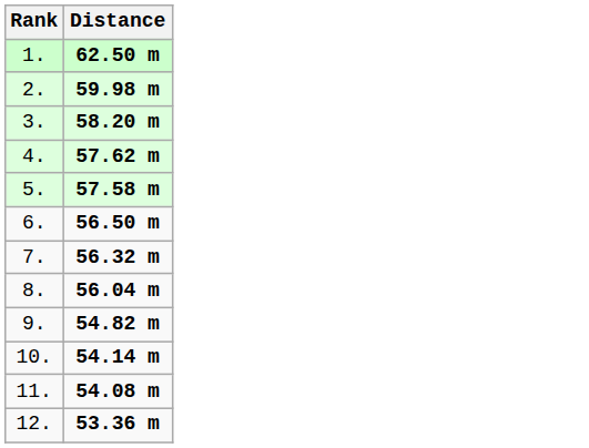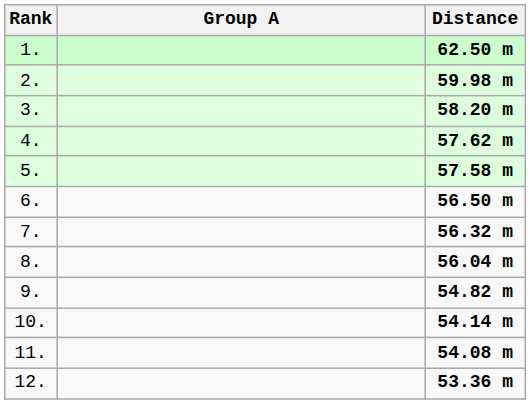 <table class="wikitable" style="border-collapse: collapse; font-size: 90%;">
 <tr>
 <th>Rank</th>
+<th style="width: 20em">Group A</th>
 <th style="width: 5em">Distance</th>
 </tr>
 <tr style="background:#ccffcc;">
 <td align="center">1.</td>
+<td></td>
 <td align="center"><strong>62.50 m</strong></td>
 </tr>
 <tr style="background:#ddffdd;">
 <td align="center">2.</td>
+<td></td>
 <td align="center"><strong>59.98 m</strong></td>
 </tr>
 <tr style="background:#ddffdd;">
 <td align="center">3.</td>
+<td></td>
 <td align="center"><strong>58.20 m</strong></td>
 </tr>
 <tr style="background:#ddffdd;">
 <td align="center">4.</td>
+<td></td>
 <td align="center"><strong>57.62 m</strong></td>
 </tr>
 <tr style="background:#ddffdd;">
 <td align="center">5.</td>
+<td></td>
 <td align="center"><strong>57.58 m</strong></td>
 </tr>
 <tr>
 <td align="center">6.</td>
+<td></td>
 <td align="center"><strong>56.50 m</strong></td>
 </tr>
 <tr>
 <td align="center">7.</td>
+<td></td>
 <td align="center"><strong>56.32 m</strong></td>
 </tr>
 <tr>
 <td align="center">8.</td>
+<td></td>
 <td align="center"><strong>56.04 m</strong></td>
 </tr>
 <tr>
 <td align="center">9.</td>
+<td></td>
 <td align="center"><strong>54.82 m</strong></td>
 </tr>
 <tr>
 <td align="center">10.</td>
+<td></td>
 <td align="center"><strong>54.14 m</strong></td>
 </tr>
 <tr>
 <td align="center">11.</td>
+<td></td>
 <td align="center"><strong>54.08 m</strong></td>
 </tr>
 <tr>
 <td align="center">12.</td>
+<td></td>
 <td align="center"><strong>53.36 m</strong></td>
 </tr>
 </table>
